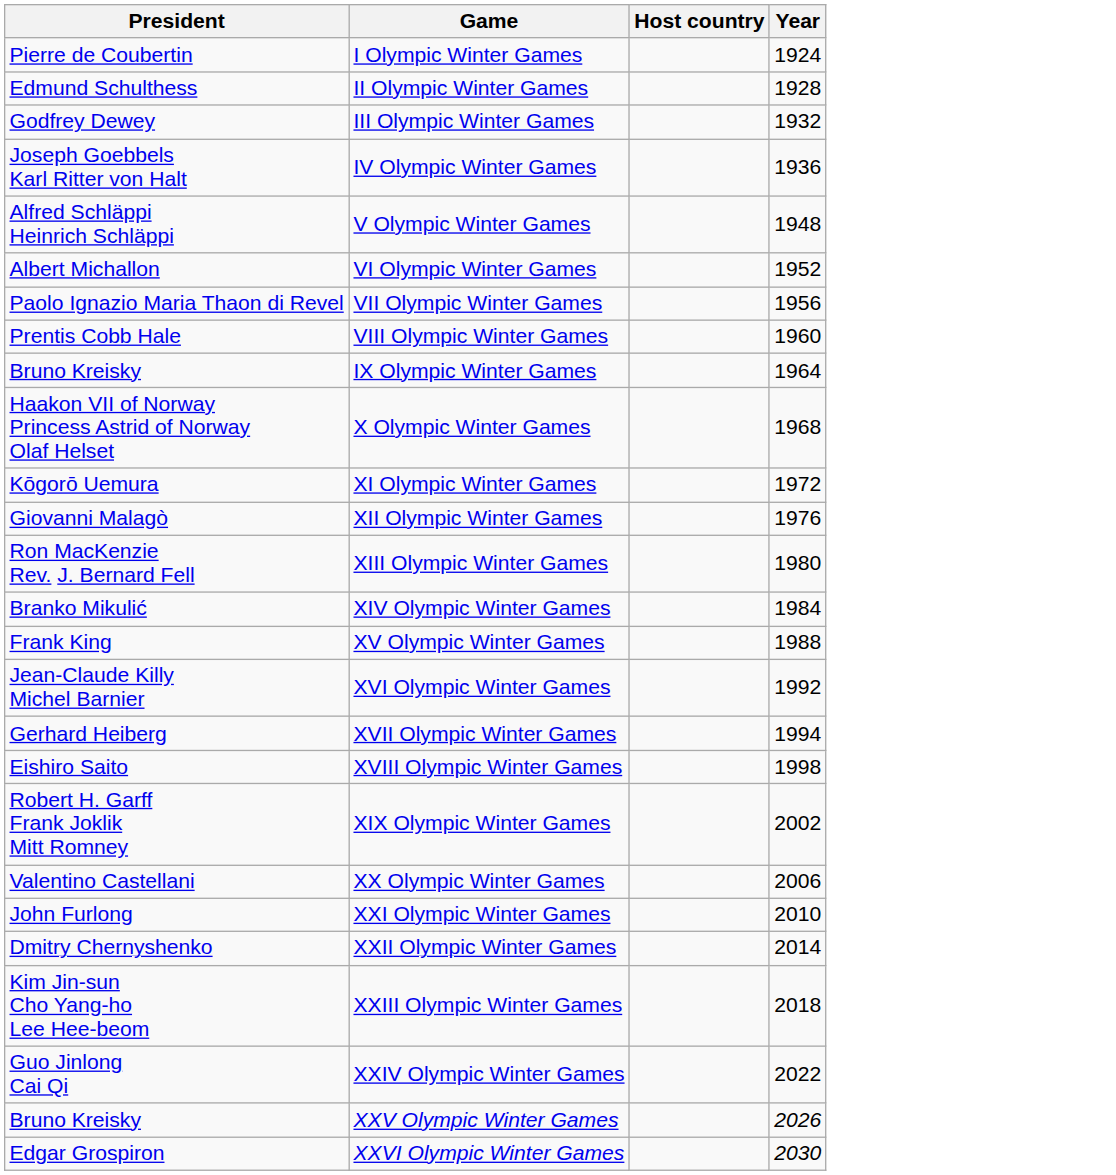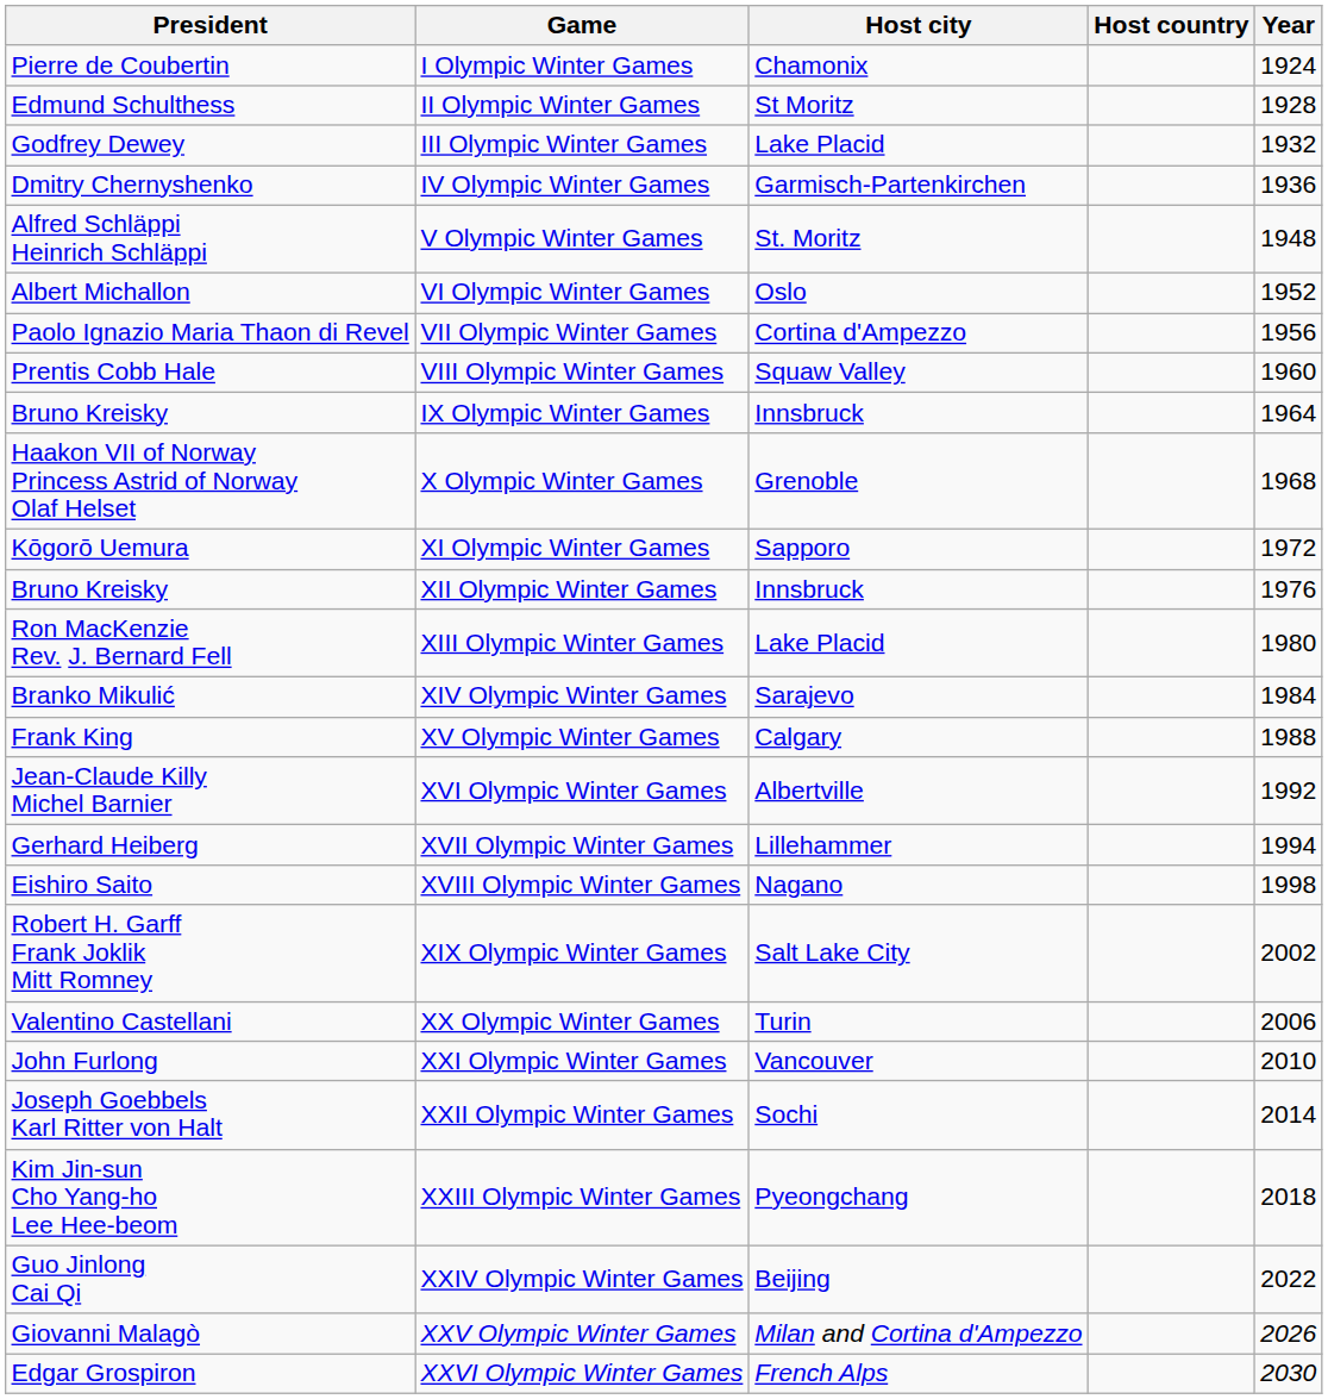 <table class="wikitable">
 <tr>
 <th>President</th>
 <th>Game</th>
+<th>Host city</th>
 <th>Host country</th>
 <th>Year</th>
 </tr>
 <tr>
 <td><a href='#'>Pierre de Coubertin</a></td>
 <td><a href='#'>I Olympic Winter Games</a></td>
+<td><a href='#'>Chamonix</a></td>
 <td></td>
 <td>1924</td>
 </tr>
 <tr>
 <td><a href='#'>Edmund Schulthess</a></td>
 <td><a href='#'>II Olympic Winter Games</a></td>
+<td><a href='#'>St Moritz</a></td>
 <td></td>
 <td>1928</td>
 </tr>
 <tr>
 <td><a href='#'>Godfrey Dewey</a></td>
 <td><a href='#'>III Olympic Winter Games</a></td>
+<td><a href='#'>Lake Placid</a></td>
 <td></td>
 <td>1932</td>
 </tr>
 <tr>
-<td><a href='#'>Joseph Goebbels</a><br><a href='#'>Karl Ritter von Halt</a></td>
+<td><a href='#'>Dmitry Chernyshenko</a></td>
 <td><a href='#'>IV Olympic Winter Games</a></td>
+<td><a href='#'>Garmisch-Partenkirchen</a></td>
 <td></td>
 <td>1936</td>
 </tr>
 <tr>
 <td><a href='#'>Alfred Schläppi</a><br><a href='#'>Heinrich Schläppi</a></td>
 <td><a href='#'>V Olympic Winter Games</a></td>
+<td><a href='#'>St. Moritz</a></td>
 <td></td>
 <td>1948</td>
 </tr>
 <tr>
 <td><a href='#'>Albert Michallon</a></td>
 <td><a href='#'>VI Olympic Winter Games</a></td>
+<td><a href='#'>Oslo</a></td>
 <td></td>
 <td>1952</td>
 </tr>
 <tr>
 <td><a href='#'>Paolo Ignazio Maria Thaon di Revel</a></td>
 <td><a href='#'>VII Olympic Winter Games</a></td>
+<td><a href='#'>Cortina d'Ampezzo</a></td>
 <td></td>
 <td>1956</td>
 </tr>
 <tr>
 <td><a href='#'>Prentis Cobb Hale</a></td>
 <td><a href='#'>VIII Olympic Winter Games</a></td>
+<td><a href='#'>Squaw Valley</a></td>
 <td></td>
 <td>1960</td>
 </tr>
 <tr>
 <td><a href='#'>Bruno Kreisky</a></td>
 <td><a href='#'>IX Olympic Winter Games</a></td>
+<td><a href='#'>Innsbruck</a></td>
 <td></td>
 <td>1964</td>
 </tr>
 <tr>
 <td><a href='#'>Haakon VII of Norway</a><br><a href='#'>Princess Astrid of Norway</a><br><a href='#'>Olaf Helset</a></td>
 <td><a href='#'>X Olympic Winter Games</a></td>
+<td><a href='#'>Grenoble</a></td>
 <td></td>
 <td>1968</td>
 </tr>
 <tr>
 <td><a href='#'>Kōgorō Uemura</a></td>
 <td><a href='#'>XI Olympic Winter Games</a></td>
+<td><a href='#'>Sapporo</a></td>
 <td></td>
 <td>1972</td>
 </tr>
 <tr>
-<td><a href='#'>Giovanni Malagò</a></td>
+<td><a href='#'>Bruno Kreisky</a></td>
 <td><a href='#'>XII Olympic Winter Games</a></td>
+<td><a href='#'>Innsbruck</a></td>
 <td></td>
 <td>1976</td>
 </tr>
 <tr>
 <td><a href='#'>Ron MacKenzie</a><br><a href='#'>Rev.</a> <a href='#'>J. Bernard Fell</a></td>
 <td><a href='#'>XIII Olympic Winter Games</a></td>
+<td><a href='#'>Lake Placid</a></td>
 <td></td>
 <td>1980</td>
 </tr>
 <tr>
 <td><a href='#'>Branko Mikulić</a></td>
 <td><a href='#'>XIV Olympic Winter Games</a></td>
+<td><a href='#'>Sarajevo</a></td>
 <td></td>
 <td>1984</td>
 </tr>
 <tr>
 <td><a href='#'>Frank King</a></td>
 <td><a href='#'>XV Olympic Winter Games</a></td>
+<td><a href='#'>Calgary</a></td>
 <td></td>
 <td>1988</td>
 </tr>
 <tr>
 <td><a href='#'>Jean-Claude Killy</a><br><a href='#'>Michel Barnier</a></td>
 <td><a href='#'>XVI Olympic Winter Games</a></td>
+<td><a href='#'>Albertville</a></td>
 <td></td>
 <td>1992</td>
 </tr>
 <tr>
 <td><a href='#'>Gerhard Heiberg</a></td>
 <td><a href='#'>XVII Olympic Winter Games</a></td>
+<td><a href='#'>Lillehammer</a></td>
 <td></td>
 <td>1994</td>
 </tr>
 <tr>
 <td><a href='#'>Eishiro Saito</a></td>
 <td><a href='#'>XVIII Olympic Winter Games</a></td>
+<td><a href='#'>Nagano</a></td>
 <td></td>
 <td>1998</td>
 </tr>
 <tr>
 <td><a href='#'>Robert H. Garff</a><br><a href='#'>Frank Joklik</a><br><a href='#'>Mitt Romney</a></td>
 <td><a href='#'>XIX Olympic Winter Games</a></td>
+<td><a href='#'>Salt Lake City</a></td>
 <td></td>
 <td>2002</td>
 </tr>
 <tr>
 <td><a href='#'>Valentino Castellani</a></td>
 <td><a href='#'>XX Olympic Winter Games</a></td>
+<td><a href='#'>Turin</a></td>
 <td></td>
 <td>2006</td>
 </tr>
 <tr>
 <td><a href='#'>John Furlong</a></td>
 <td><a href='#'>XXI Olympic Winter Games</a></td>
+<td><a href='#'>Vancouver</a></td>
 <td></td>
 <td>2010</td>
 </tr>
 <tr>
-<td><a href='#'>Dmitry Chernyshenko</a></td>
+<td><a href='#'>Joseph Goebbels</a><br><a href='#'>Karl Ritter von Halt</a></td>
 <td><a href='#'>XXII Olympic Winter Games</a></td>
+<td><a href='#'>Sochi</a></td>
 <td></td>
 <td>2014</td>
 </tr>
 <tr>
 <td><a href='#'>Kim Jin-sun</a><br><a href='#'>Cho Yang-ho</a><br><a href='#'>Lee Hee-beom</a></td>
 <td><a href='#'>XXIII Olympic Winter Games</a></td>
+<td><a href='#'>Pyeongchang</a></td>
 <td></td>
 <td>2018</td>
 </tr>
 <tr>
 <td><a href='#'>Guo Jinlong</a><br><a href='#'>Cai Qi</a></td>
 <td><a href='#'>XXIV Olympic Winter Games</a></td>
+<td><a href='#'>Beijing</a></td>
 <td></td>
 <td>2022</td>
 </tr>
 <tr>
-<td><a href='#'>Bruno Kreisky</a></td>
+<td><a href='#'>Giovanni Malagò</a></td>
 <td><em><a href='#'>XXV Olympic Winter Games</a></em></td>
+<td><em><a href='#'>Milan</a> and <a href='#'>Cortina d'Ampezzo</a></em></td>
 <td></td>
 <td><em>2026</em></td>
 </tr>
 <tr>
 <td><a href='#'>Edgar Grospiron</a></td>
 <td><em><a href='#'>XXVI Olympic Winter Games</a></em></td>
+<td><em><a href='#'>French Alps</a></em></td>
 <td></td>
 <td><em>2030</em></td>
 </tr>
 </table>
